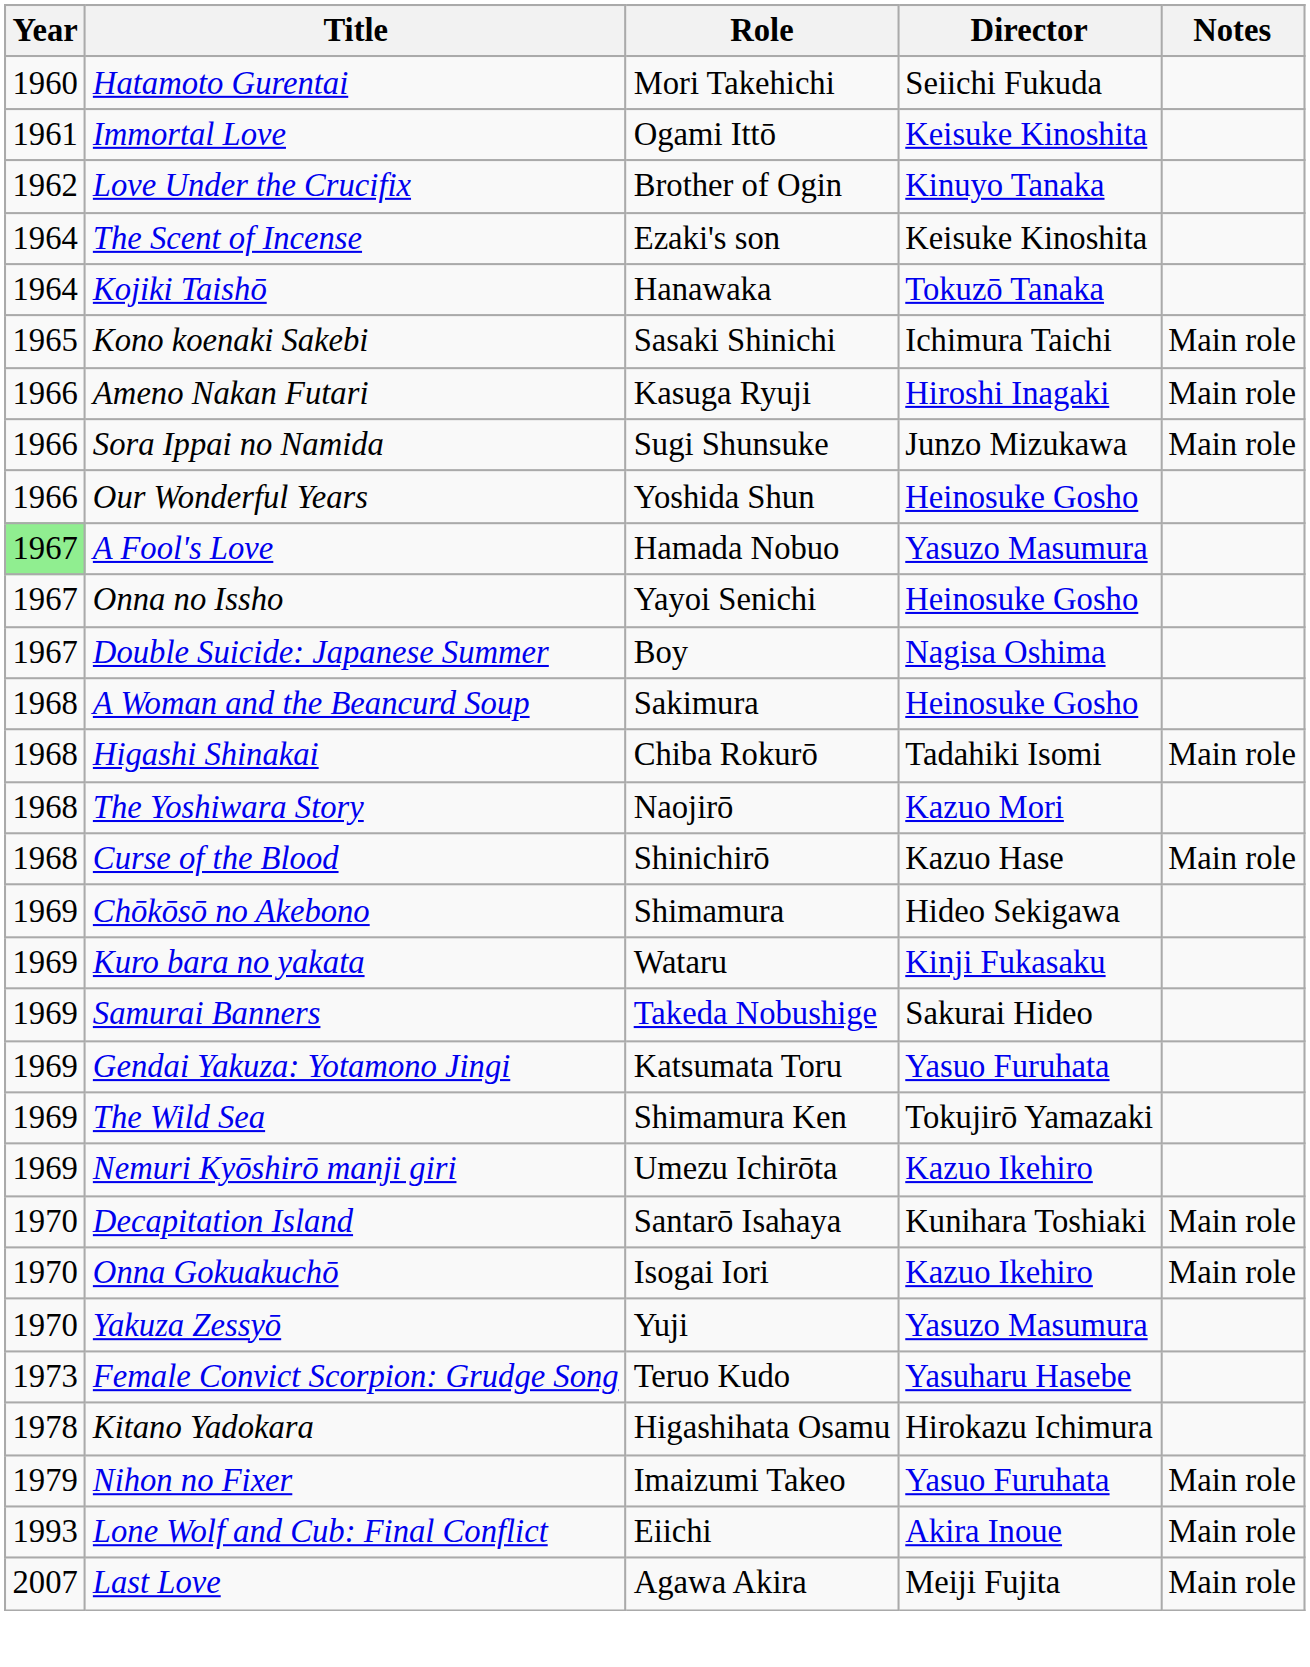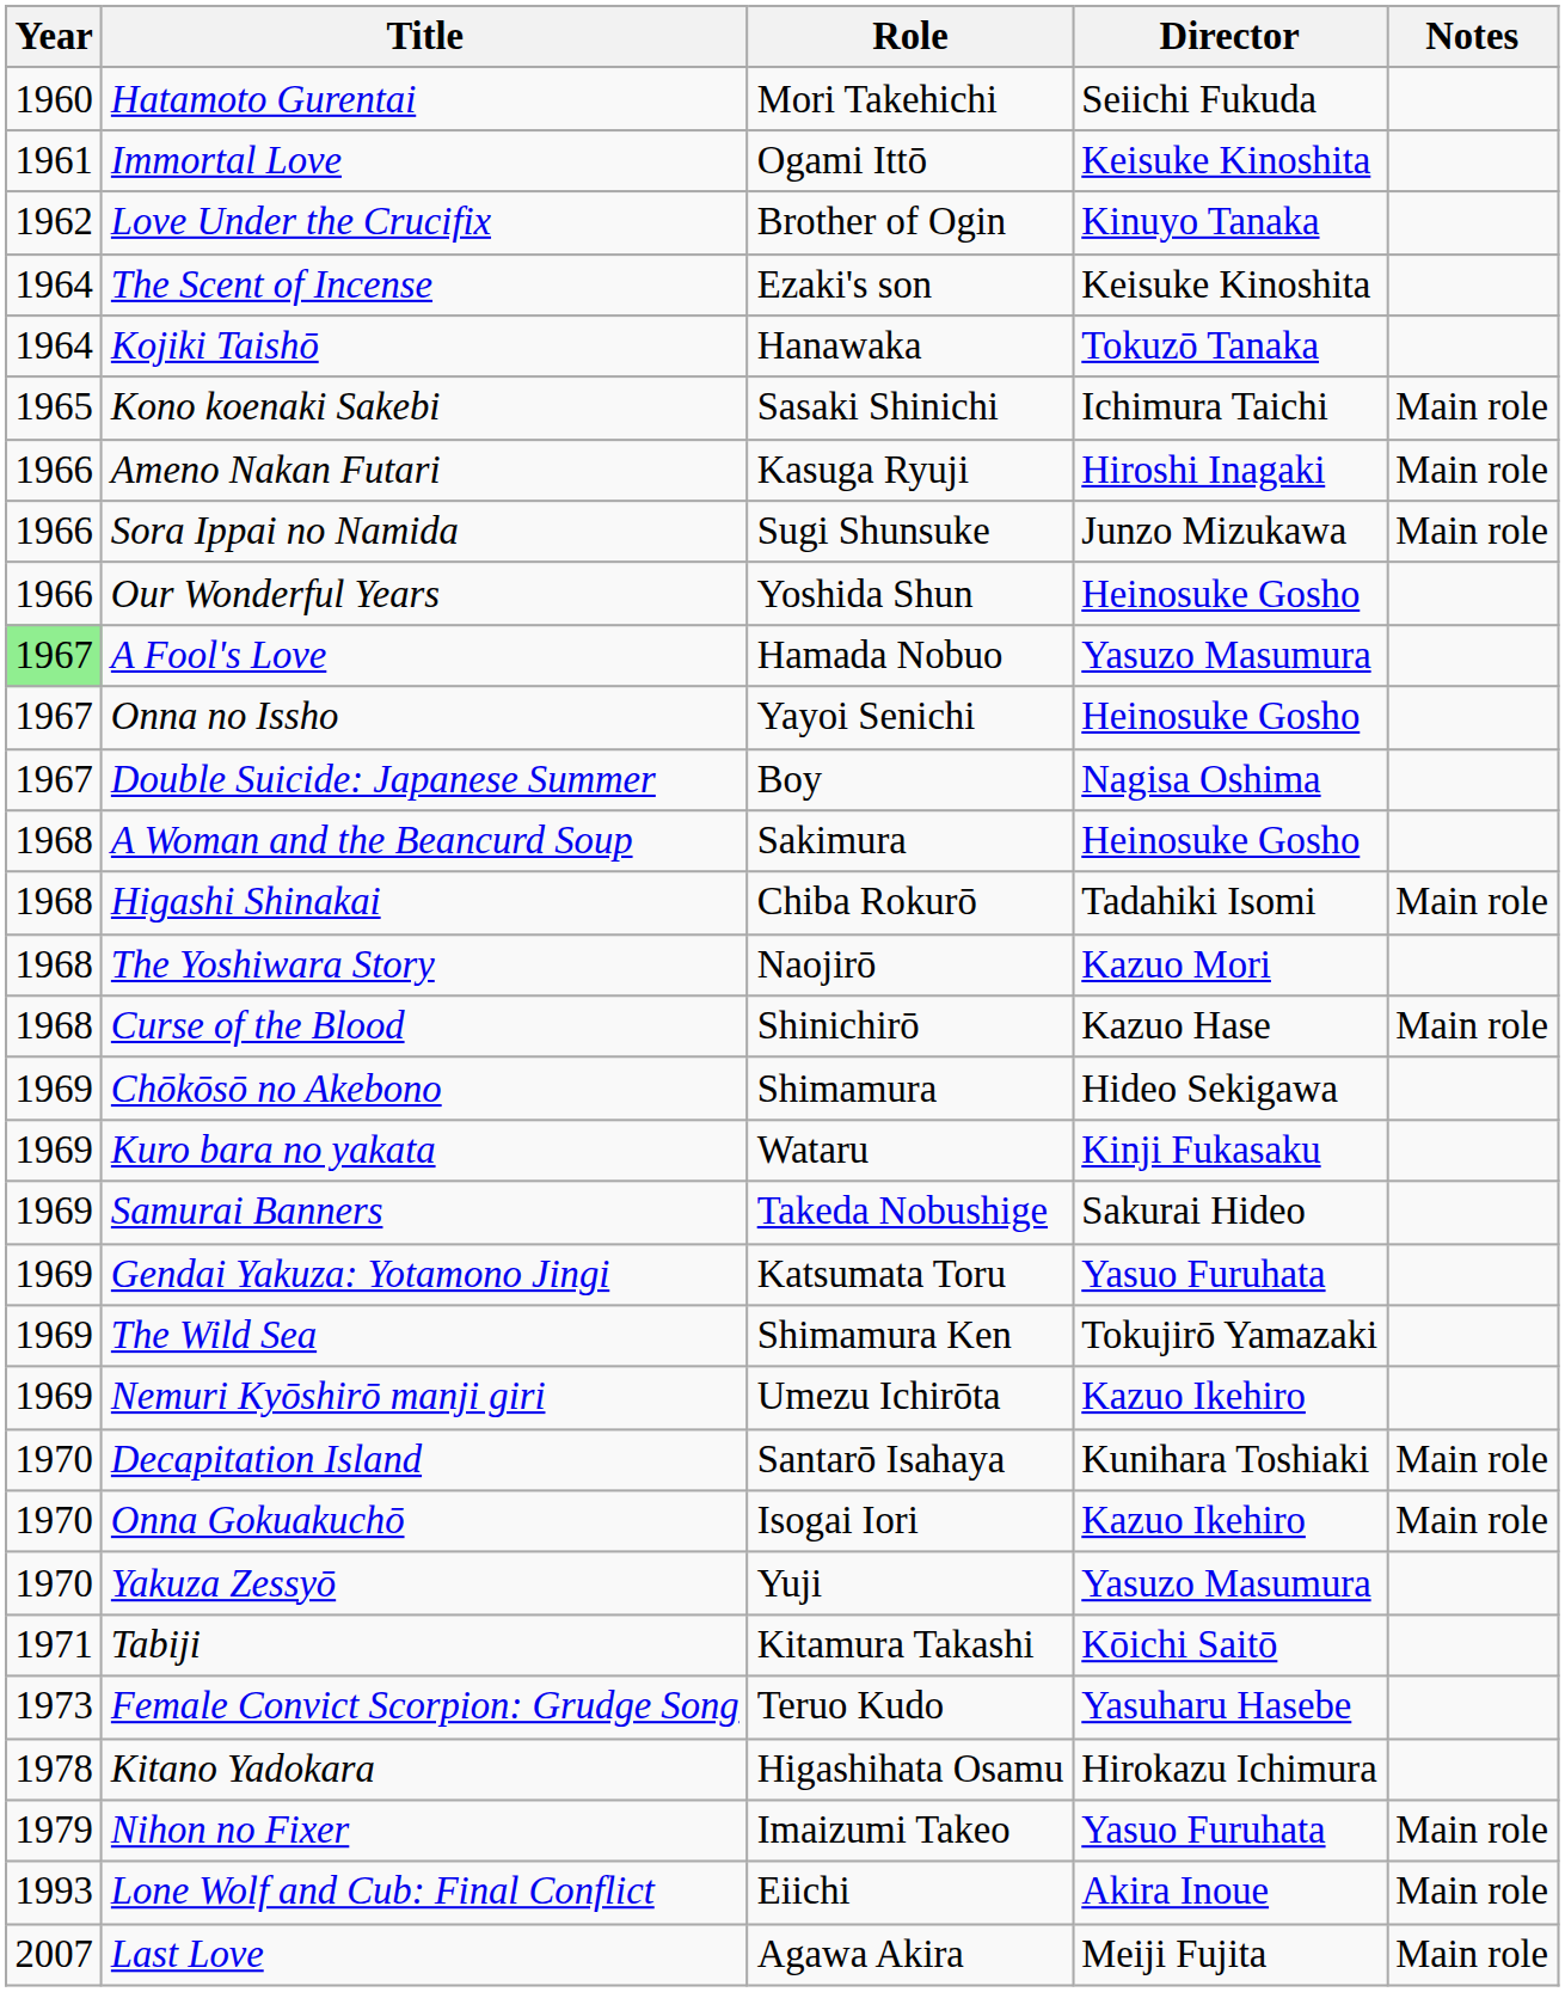 <table class="wikitable sortable">
 <tr>
 <th>Year</th>
 <th>Title</th>
 <th>Role</th>
 <th>Director</th>
 <th>Notes</th>
 </tr>
 <tr>
 <td>1960</td>
 <td><em><a href='#'>Hatamoto Gurentai</a></em></td>
 <td>Mori Takehichi</td>
 <td>Seiichi Fukuda</td>
 <td></td>
 </tr>
 <tr>
 <td>1961</td>
 <td><em><a href='#'>Immortal Love</a></em></td>
 <td>Ogami Ittō</td>
 <td><a href='#'>Keisuke Kinoshita</a></td>
 <td></td>
 </tr>
 <tr>
 <td>1962</td>
 <td><em><a href='#'>Love Under the Crucifix</a></em></td>
 <td>Brother of Ogin</td>
 <td><a href='#'>Kinuyo Tanaka</a></td>
 <td></td>
 </tr>
 <tr>
 <td>1964</td>
 <td><em><a href='#'>The Scent of Incense</a></em></td>
 <td>Ezaki's son</td>
 <td>Keisuke Kinoshita</td>
 <td></td>
 </tr>
 <tr>
 <td>1964</td>
 <td><em><a href='#'>Kojiki Taishō</a></em></td>
 <td>Hanawaka</td>
 <td><a href='#'>Tokuzō Tanaka</a></td>
 <td></td>
 </tr>
 <tr>
 <td>1965</td>
 <td><em>Kono koenaki Sakebi</em></td>
 <td>Sasaki Shinichi</td>
 <td>Ichimura Taichi</td>
 <td>Main role</td>
 </tr>
 <tr>
 <td>1966</td>
 <td><em>Ameno Nakan Futari</em></td>
 <td>Kasuga Ryuji</td>
 <td><a href='#'>Hiroshi Inagaki</a></td>
 <td>Main role</td>
 </tr>
 <tr>
 <td>1966</td>
 <td><em>Sora Ippai no Namida</em></td>
 <td>Sugi Shunsuke</td>
 <td>Junzo Mizukawa</td>
 <td>Main role</td>
 </tr>
 <tr>
 <td>1966</td>
 <td><em>Our Wonderful Years</em></td>
 <td>Yoshida Shun</td>
 <td><a href='#'>Heinosuke Gosho</a></td>
 <td></td>
 </tr>
 <tr>
 <td style="background: lightgreen;">1967</td>
 <td><em><a href='#'>A Fool's Love</a></em></td>
 <td>Hamada Nobuo</td>
 <td><a href='#'>Yasuzo Masumura</a></td>
 <td></td>
 </tr>
 <tr>
 <td>1967</td>
 <td><em>Onna no Issho</em></td>
 <td>Yayoi Senichi</td>
 <td><a href='#'>Heinosuke Gosho</a></td>
 <td></td>
 </tr>
 <tr>
 <td>1967</td>
 <td><em><a href='#'>Double Suicide: Japanese Summer</a></em></td>
 <td>Boy</td>
 <td><a href='#'>Nagisa Oshima</a></td>
 <td></td>
 </tr>
 <tr>
 <td>1968</td>
 <td><em><a href='#'>A Woman and the Beancurd Soup</a></em></td>
 <td>Sakimura</td>
 <td><a href='#'>Heinosuke Gosho</a></td>
 <td></td>
 </tr>
 <tr>
 <td>1968</td>
 <td><em><a href='#'>Higashi Shinakai</a></em></td>
 <td>Chiba Rokurō</td>
 <td>Tadahiki Isomi</td>
 <td>Main role</td>
 </tr>
 <tr>
 <td>1968</td>
 <td><em><a href='#'>The Yoshiwara Story</a></em></td>
 <td>Naojirō</td>
 <td><a href='#'>Kazuo Mori</a></td>
 <td></td>
 </tr>
 <tr>
 <td>1968</td>
 <td><em><a href='#'>Curse of the Blood</a></em></td>
 <td>Shinichirō</td>
 <td>Kazuo Hase</td>
 <td>Main role</td>
 </tr>
 <tr>
 <td>1969</td>
 <td><em><a href='#'>Chōkōsō no Akebono</a></em></td>
 <td>Shimamura</td>
 <td>Hideo Sekigawa</td>
 <td></td>
 </tr>
 <tr>
 <td>1969</td>
 <td><em><a href='#'>Kuro bara no yakata</a></em></td>
 <td>Wataru</td>
 <td><a href='#'>Kinji Fukasaku</a></td>
 <td></td>
 </tr>
 <tr>
 <td>1969</td>
 <td><em><a href='#'>Samurai Banners</a></em></td>
 <td><a href='#'>Takeda Nobushige</a></td>
 <td>Sakurai Hideo</td>
 <td></td>
 </tr>
 <tr>
 <td>1969</td>
 <td><em><a href='#'>Gendai Yakuza: Yotamono Jingi</a></em></td>
 <td>Katsumata Toru</td>
 <td><a href='#'>Yasuo Furuhata</a></td>
 <td></td>
 </tr>
 <tr>
 <td>1969</td>
 <td><em><a href='#'>The Wild Sea</a></em></td>
 <td>Shimamura Ken</td>
 <td>Tokujirō Yamazaki</td>
 <td></td>
 </tr>
 <tr>
 <td>1969</td>
 <td><em><a href='#'>Nemuri Kyōshirō manji giri</a></em></td>
 <td>Umezu Ichirōta</td>
 <td><a href='#'>Kazuo Ikehiro</a></td>
 <td></td>
 </tr>
 <tr>
 <td>1970</td>
 <td><em><a href='#'>Decapitation Island</a></em></td>
 <td>Santarō Isahaya</td>
 <td>Kunihara Toshiaki</td>
 <td>Main role</td>
 </tr>
 <tr>
 <td>1970</td>
 <td><em><a href='#'>Onna Gokuakuchō</a></em></td>
 <td>Isogai Iori</td>
 <td><a href='#'>Kazuo Ikehiro</a></td>
 <td>Main role</td>
 </tr>
 <tr>
 <td>1970</td>
 <td><em><a href='#'>Yakuza Zessyō</a></em></td>
 <td>Yuji</td>
 <td><a href='#'>Yasuzo Masumura</a></td>
 <td></td>
 </tr>
 <tr>
+<td>1971</td>
+<td><em>Tabiji</em></td>
+<td>Kitamura Takashi</td>
+<td><a href='#'>Kōichi Saitō</a></td>
+<td></td>
+</tr>
+<tr>
 <td>1973</td>
 <td><em><a href='#'>Female Convict Scorpion: Grudge Song</a></em></td>
 <td>Teruo Kudo</td>
 <td><a href='#'>Yasuharu Hasebe</a></td>
 <td></td>
 </tr>
 <tr>
 <td>1978</td>
 <td><em>Kitano Yadokara</em></td>
 <td>Higashihata Osamu</td>
 <td>Hirokazu Ichimura</td>
 </tr>
 <tr>
 <td>1979</td>
 <td><em><a href='#'>Nihon no Fixer</a></em></td>
 <td>Imaizumi Takeo</td>
 <td><a href='#'>Yasuo Furuhata</a></td>
 <td>Main role</td>
 </tr>
 <tr>
 <td>1993</td>
 <td><em><a href='#'>Lone Wolf and Cub: Final Conflict</a></em></td>
 <td>Eiichi</td>
 <td><a href='#'>Akira Inoue</a></td>
 <td>Main role</td>
 </tr>
 <tr>
 <td>2007</td>
 <td><em><a href='#'>Last Love</a></em></td>
 <td>Agawa Akira</td>
 <td>Meiji Fujita</td>
 <td>Main role</td>
 </tr>
 </table>
